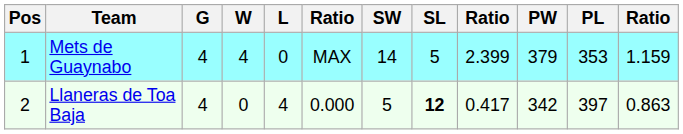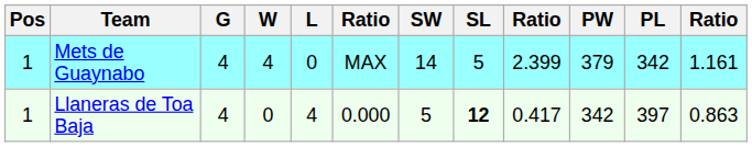 <table class=wikitable style="text-align:center">
 <tr bgcolor="#DCDCDC">
 <th width="25">Pos</th>
 <th width="200">Team</th>
 <th width="60">G</th>
 <th width="60">W</th>
 <th width="60">L</th>
 <th width="60">Ratio</th>
 <th width="60">SW</th>
 <th width="60">SL</th>
 <th width="60">Ratio</th>
 <th width="60">PW</th>
 <th width="60">PL</th>
 <th width="60">Ratio</th>
 </tr>
 <tr bgcolor=#99FFFF>
 <td>1</td>
 <td align=left><a href='#'>Mets de Guaynabo</a></td>
 <td>4</td>
 <td>4</td>
 <td>0</td>
 <td>MAX</td>
 <td>14</td>
 <td>5</td>
 <td>2.399</td>
 <td>379</td>
-<td>353</td>
-<td>1.159</td>
+<td>342</td>
+<td>1.161</td>
 </tr>
 <tr bgcolor=#eeffee>
-<td>2</td>
+<td>1</td>
 <td align=left><a href='#'>Llaneras de Toa Baja</a></td>
 <td>4</td>
 <td>0</td>
 <td>4</td>
 <td>0.000</td>
 <td>5</td>
 <td><strong>12</strong></td>
 <td>0.417</td>
 <td>342</td>
 <td>397</td>
 <td>0.863</td>
 </tr>
 </table>
